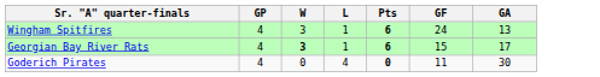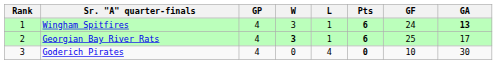 <table class="wikitable" style="text-align:center" width:50em">
 <tr>
+<th bgcolor="#DDDDFF" width="5%">Rank</th>
 <th bgcolor="#DDDDFF" width="27.5%">Sr. "A" quarter-finals</th>
 <th bgcolor="#DDDDFF" width="5%">GP</th>
 <th bgcolor="#DDDDFF" width="5%">W</th>
 <th bgcolor="#DDDDFF" width="5%">L</th>
 <th bgcolor="#DDDDFF" width="5%">Pts</th>
 <th bgcolor="#DDDDFF" width="7.5%">GF</th>
 <th bgcolor="#DDDDFF" width="7.5%">GA</th>
 </tr>
 <tr bgcolor="#bbffbb">
+<td>1</td>
 <td align=left><a href='#'>Wingham Spitfires</a></td>
 <td>4</td>
 <td>3</td>
 <td>1</td>
 <td><strong>6</strong></td>
 <td>24</td>
-<td>13</td>
+<td><strong>13</strong></td>
 </tr>
 <tr bgcolor="#bbffbb">
+<td>2</td>
 <td align=left><a href='#'>Georgian Bay River Rats</a></td>
 <td>4</td>
 <td><strong>3</strong></td>
 <td>1</td>
 <td><strong>6</strong></td>
-<td>15</td>
+<td>25</td>
 <td>17</td>
 </tr>
 <tr>
+<td>3</td>
 <td align=left><a href='#'>Goderich Pirates</a></td>
 <td>4</td>
 <td>0</td>
 <td>4</td>
 <td><strong>0</strong></td>
-<td>11</td>
+<td>10</td>
 <td>30</td>
 </tr>
 </table>
